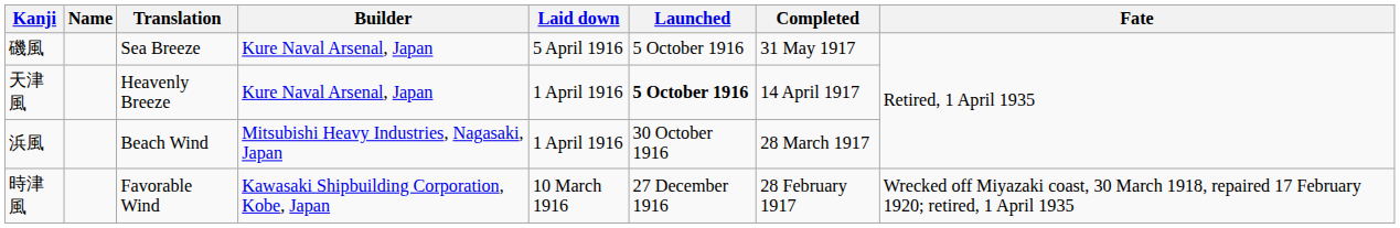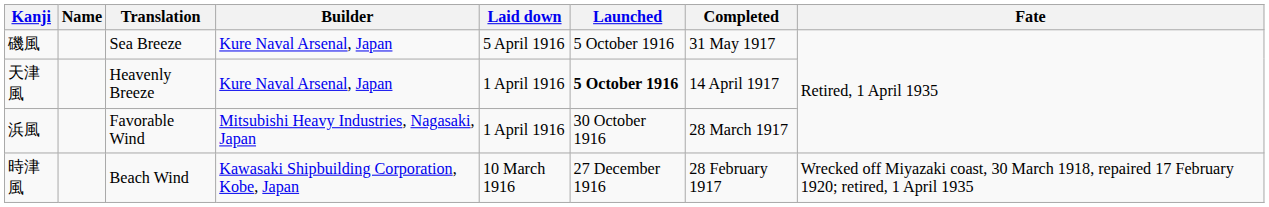 <table class="wikitable plainrowheaders">
 <tr>
 <th scope="col"><a href='#'>Kanji</a></th>
 <th scope="col">Name</th>
 <th scope="col">Translation</th>
 <th scope="col">Builder</th>
 <th scope="col"><a href='#'>Laid down</a></th>
 <th scope="col"><a href='#'>Launched</a></th>
 <th scope="col">Completed</th>
 <th scope="col">Fate</th>
 </tr>
 <tr>
 <td scope="row">磯風</td>
 <td></td>
 <td>Sea Breeze</td>
 <td><a href='#'>Kure Naval Arsenal</a>, <a href='#'>Japan</a></td>
 <td>5 April 1916</td>
 <td>5 October 1916</td>
 <td>31 May 1917</td>
 <td rowspan=3>Retired, 1 April 1935</td>
 </tr>
 <tr>
 <td scope="row">天津風</td>
 <td></td>
 <td>Heavenly Breeze</td>
 <td><a href='#'>Kure Naval Arsenal</a>, <a href='#'>Japan</a></td>
 <td>1 April 1916</td>
 <td><strong>5 October 1916</strong></td>
 <td>14 April 1917</td>
 </tr>
 <tr>
 <td scope="row">浜風</td>
 <td></td>
-<td>Beach Wind</td>
+<td>Favorable Wind</td>
 <td><a href='#'>Mitsubishi Heavy Industries</a>, <a href='#'>Nagasaki</a>, <a href='#'>Japan</a></td>
 <td>1 April 1916</td>
 <td>30 October 1916</td>
 <td>28 March 1917</td>
 </tr>
 <tr>
 <td scope="row">時津風</td>
 <td></td>
-<td>Favorable Wind</td>
+<td>Beach Wind</td>
 <td><a href='#'>Kawasaki Shipbuilding Corporation</a>, <a href='#'>Kobe</a>, <a href='#'>Japan</a></td>
 <td>10 March 1916</td>
 <td>27 December 1916</td>
 <td>28 February 1917</td>
 <td>Wrecked off Miyazaki coast, 30 March 1918, repaired 17 February 1920; retired, 1 April 1935</td>
 </tr>
 </table>
